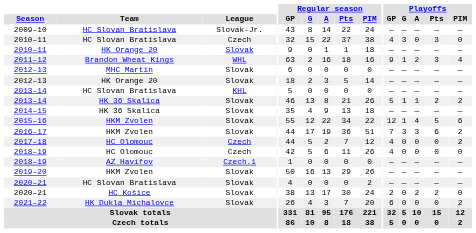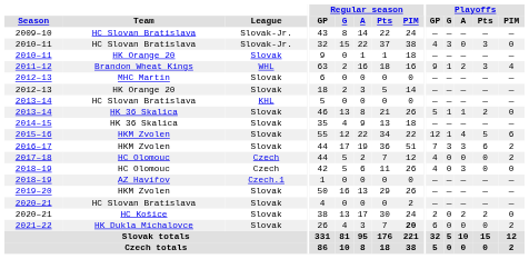 <table border="0" cellpadding="1" cellspacing="0" style="text-align:center; width:60em">
 <tr bgcolor="#e0e0e0">
 <th colspan="3" bgcolor="#ffffff"></th>
 <th rowspan="99" bgcolor="#ffffff"></th>
 <th colspan="5"><a href='#'>Regular season</a></th>
 <th rowspan="99" bgcolor="#ffffff"></th>
 <th colspan="5"><a href='#'>Playoffs</a></th>
 </tr>
 <tr bgcolor="#e0e0e0">
 <th><a href='#'>Season</a></th>
 <th>Team</th>
 <th>League</th>
 <th>GP</th>
 <th><a href='#'>G</a></th>
 <th><a href='#'>A</a></th>
 <th><a href='#'>Pts</a></th>
 <th><a href='#'>PIM</a></th>
 <th>GP</th>
 <th>G</th>
 <th>A</th>
 <th>Pts</th>
 <th>PIM</th>
 </tr>
 <tr>
 <td>2009–10</td>
 <td><a href='#'>HC Slovan Bratislava</a></td>
 <td>Slovak-Jr.</td>
 <td>43</td>
 <td>8</td>
 <td>14</td>
 <td>22</td>
 <td>24</td>
 <td>—</td>
 <td>—</td>
 <td>—</td>
 <td>—</td>
 <td>—</td>
 </tr>
 <tr bgcolor="#f0f0f0">
 <td>2010–11</td>
 <td>HC Slovan Bratislava</td>
-<td>Czech</td>
+<td>Slovak-Jr.</td>
 <td>32</td>
 <td>15</td>
 <td>22</td>
 <td>37</td>
 <td>38</td>
 <td>4</td>
 <td>3</td>
 <td>0</td>
 <td>3</td>
 <td>0</td>
 </tr>
 <tr>
 <td><a href='#'>2010–11</a></td>
 <td><a href='#'>HK Orange 20</a></td>
 <td><a href='#'>Slovak</a></td>
 <td>9</td>
 <td>0</td>
 <td>1</td>
 <td>1</td>
 <td>18</td>
 <td>—</td>
 <td>—</td>
 <td>—</td>
 <td>—</td>
 <td>—</td>
 </tr>
 <tr bgcolor="#f0f0f0">
 <td><a href='#'>2011–12</a></td>
 <td><a href='#'>Brandon Wheat Kings</a></td>
 <td><a href='#'>WHL</a></td>
 <td>63</td>
 <td>2</td>
 <td>16</td>
 <td>18</td>
 <td>16</td>
 <td>9</td>
 <td>1</td>
 <td>2</td>
 <td>3</td>
 <td>4</td>
 </tr>
 <tr>
 <td><a href='#'>2012–13</a></td>
 <td><a href='#'>MHC Martin</a></td>
 <td>Slovak</td>
 <td>6</td>
 <td>0</td>
 <td>0</td>
 <td>0</td>
 <td>0</td>
 <td>—</td>
 <td>—</td>
 <td>—</td>
 <td>—</td>
 <td>—</td>
 </tr>
 <tr bgcolor="#f0f0f0">
 <td>2012–13</td>
 <td>HK Orange 20</td>
 <td>Slovak</td>
 <td>18</td>
 <td>2</td>
 <td>3</td>
 <td>5</td>
 <td>14</td>
 <td>—</td>
 <td>—</td>
 <td>—</td>
 <td>—</td>
 <td>—</td>
 </tr>
 <tr>
 <td><a href='#'>2013–14</a></td>
 <td>HC Slovan Bratislava</td>
 <td><a href='#'>KHL</a></td>
 <td>5</td>
 <td>0</td>
 <td>0</td>
 <td>0</td>
 <td>0</td>
 <td>—</td>
 <td>—</td>
 <td>—</td>
 <td>—</td>
 <td>—</td>
 </tr>
 <tr bgcolor="#f0f0f0">
 <td><a href='#'>2013–14</a></td>
 <td><a href='#'>HK 36 Skalica</a></td>
 <td>Slovak</td>
 <td>46</td>
 <td>13</td>
 <td>8</td>
 <td>21</td>
 <td>26</td>
 <td>5</td>
 <td>1</td>
 <td>1</td>
 <td>2</td>
-<td>2</td>
+<td>0</td>
 </tr>
 <tr>
 <td><a href='#'>2014–15</a></td>
 <td>HK 36 Skalica</td>
 <td>Slovak</td>
 <td>35</td>
 <td>4</td>
 <td>9</td>
 <td>13</td>
 <td>18</td>
 <td>—</td>
 <td>—</td>
 <td>—</td>
 <td>—</td>
 <td>—</td>
 </tr>
 <tr bgcolor="#f0f0f0">
 <td><a href='#'>2015–16</a></td>
 <td><a href='#'>HKM Zvolen</a></td>
 <td>Slovak</td>
 <td>55</td>
 <td>12</td>
 <td>22</td>
 <td>34</td>
 <td>22</td>
 <td>12</td>
 <td>1</td>
 <td>4</td>
 <td>5</td>
 <td>6</td>
 </tr>
 <tr>
 <td><a href='#'>2016–17</a></td>
 <td>HKM Zvolen</td>
 <td>Slovak</td>
 <td>44</td>
 <td>17</td>
 <td>19</td>
 <td>36</td>
 <td>51</td>
 <td>7</td>
 <td>3</td>
 <td>3</td>
 <td>6</td>
 <td>2</td>
 </tr>
 <tr bgcolor="#f0f0f0">
 <td><a href='#'>2017–18</a></td>
 <td><a href='#'>HC Olomouc</a></td>
 <td><a href='#'>Czech</a></td>
 <td>44</td>
 <td>5</td>
 <td>2</td>
 <td>7</td>
 <td>12</td>
 <td>4</td>
 <td>0</td>
 <td>0</td>
 <td>0</td>
 <td>2</td>
 </tr>
 <tr>
 <td><a href='#'>2018–19</a></td>
 <td>HC Olomouc</td>
 <td>Czech</td>
 <td>42</td>
 <td>5</td>
 <td>6</td>
 <td>11</td>
 <td>26</td>
 <td>4</td>
 <td>0</td>
-<td>0</td>
+<td>3</td>
 <td>0</td>
 <td>0</td>
 </tr>
 <tr bgcolor="#f0f0f0">
 <td><a href='#'>2018–19</a></td>
 <td><a href='#'>AZ Havířov</a></td>
 <td><a href='#'>Czech.1</a></td>
 <td>1</td>
 <td>0</td>
 <td>0</td>
 <td>0</td>
 <td>0</td>
 <td>—</td>
 <td>—</td>
 <td>—</td>
 <td>—</td>
 <td>—</td>
 </tr>
 <tr>
 <td><a href='#'>2019–20</a></td>
 <td>HKM Zvolen</td>
 <td>Slovak</td>
 <td>50</td>
 <td>16</td>
 <td>13</td>
 <td>29</td>
 <td>26</td>
 <td>—</td>
 <td>—</td>
 <td>—</td>
 <td>—</td>
 <td>—</td>
 </tr>
 <tr bgcolor="#f0f0f0">
 <td><a href='#'>2020–21</a></td>
 <td>HC Slovan Bratislava</td>
 <td>Slovak</td>
 <td>4</td>
 <td>0</td>
 <td>0</td>
 <td>0</td>
 <td>2</td>
 <td>—</td>
 <td>—</td>
 <td>—</td>
 <td>—</td>
 <td>—</td>
 </tr>
 <tr>
 <td>2020–21</td>
 <td><a href='#'>HC Košice</a></td>
 <td>Slovak</td>
 <td>38</td>
 <td>13</td>
 <td>17</td>
 <td>30</td>
 <td>24</td>
 <td>2</td>
 <td>0</td>
 <td>2</td>
 <td>2</td>
 <td>0</td>
 </tr>
 <tr bgcolor="#f0f0f0">
 <td><a href='#'>2021–22</a></td>
 <td><a href='#'>HK Dukla Michalovce</a></td>
 <td>Slovak</td>
 <td>26</td>
 <td>4</td>
 <td>3</td>
 <td>7</td>
-<td>20</td>
+<td><strong>20</strong></td>
 <td>6</td>
 <td>0</td>
 <td>0</td>
 <td>0</td>
 <td>2</td>
 </tr>
 <tr bgcolor="#e0e0e0">
 <th colspan="3">Slovak totals</th>
 <th>331</th>
 <th>81</th>
 <th>95</th>
 <th>176</th>
 <th>221</th>
 <th>32</th>
 <th>5</th>
 <th>10</th>
 <th>15</th>
 <th>12</th>
 </tr>
 <tr bgcolor="#e0e0e0">
 <th colspan="3">Czech totals</th>
 <th>86</th>
 <th>10</th>
 <th>8</th>
 <th>18</th>
 <th>38</th>
 <th>5</th>
 <th>0</th>
 <th>0</th>
 <th>0</th>
 <th>2</th>
 </tr>
 </table>
